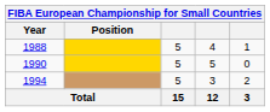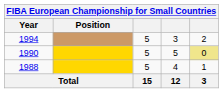 <table class="wikitable" style="text-align: center;font-size:90%;">
 <tr>
 <th colspan=5><a href='#'>FIBA European Championship for Small Countries</a></th>
 </tr>
 <tr>
 <th>Year</th>
 <th>Position</th>
 <th width=40></th>
 <th width=40></th>
 <th width=40></th>
 </tr>
 <tr>
-<td> <a href='#'>1988</a></td>
-<td bgcolor=gold></td>
+<td> <a href='#'>1994</a></td>
+<td bgcolor=#cc9966></td>
 <td>5</td>
-<td>4</td>
-<td>1</td>
+<td>3</td>
+<td>2</td>
 </tr>
 <tr>
 <td> <a href='#'>1990</a></td>
 <td bgcolor=gold></td>
 <td>5</td>
 <td>5</td>
-<td>0</td>
+<td style="background: khaki;">0</td>
 </tr>
 <tr>
-<td> <a href='#'>1994</a></td>
-<td bgcolor=#cc9966></td>
+<td> <a href='#'>1988</a></td>
+<td bgcolor=gold></td>
 <td>5</td>
-<td>3</td>
-<td>2</td>
+<td>4</td>
+<td>1</td>
 </tr>
 <tr>
 <th colspan=2>Total</th>
 <th>15</th>
 <th>12</th>
 <th>3</th>
 </tr>
 </table>
